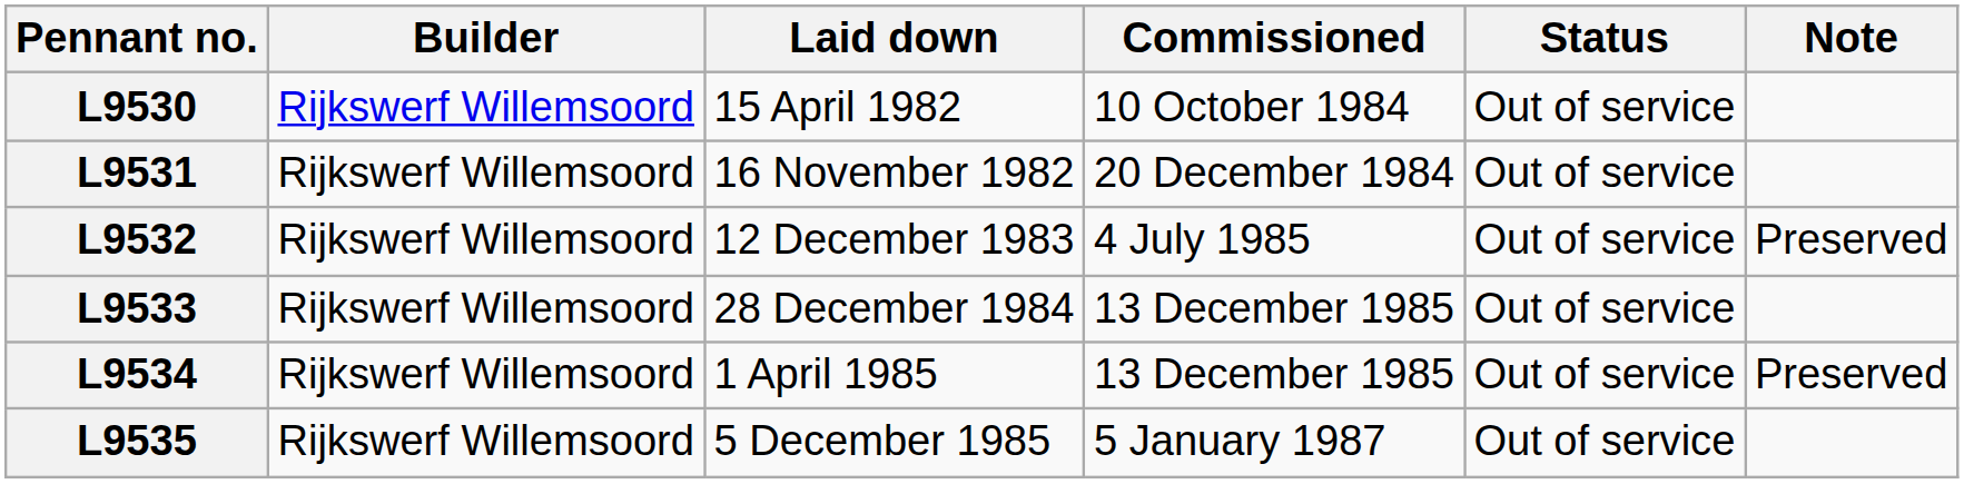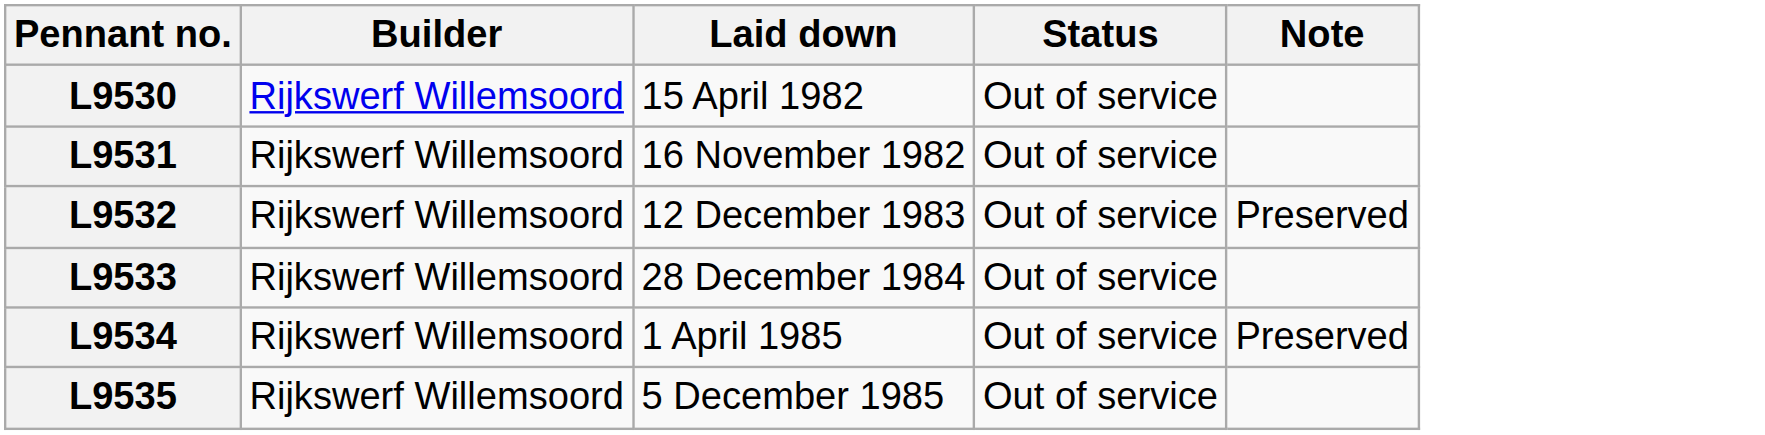 <table class="wikitable plainrowheaders">
 <tr>
 <th scope="col">Pennant no.</th>
 <th scope="col">Builder</th>
 <th scope="col">Laid down</th>
-<th scope="col">Commissioned</th>
 <th scope="col">Status</th>
 <th scope="col">Note</th>
 </tr>
 <tr>
 <th scope="row">L9530</th>
 <td><a href='#'>Rijkswerf Willemsoord</a></td>
 <td>15 April 1982</td>
-<td>10 October 1984</td>
 <td>Out of service</td>
 <td></td>
 </tr>
 <tr>
 <th scope="row">L9531</th>
 <td>Rijkswerf Willemsoord</td>
 <td>16 November 1982</td>
-<td>20 December 1984</td>
 <td>Out of service</td>
 <td></td>
 </tr>
 <tr>
 <th scope="row">L9532</th>
 <td>Rijkswerf Willemsoord</td>
 <td>12 December 1983</td>
-<td>4 July 1985</td>
 <td>Out of service</td>
 <td>Preserved</td>
 </tr>
 <tr>
 <th scope="row">L9533</th>
 <td>Rijkswerf Willemsoord</td>
 <td>28 December 1984</td>
-<td>13 December 1985</td>
 <td>Out of service</td>
 <td></td>
 </tr>
 <tr>
 <th scope="row">L9534</th>
 <td>Rijkswerf Willemsoord</td>
 <td>1 April 1985</td>
-<td>13 December 1985</td>
 <td>Out of service</td>
 <td>Preserved</td>
 </tr>
 <tr>
 <th scope="row">L9535</th>
 <td>Rijkswerf Willemsoord</td>
 <td>5 December 1985</td>
-<td>5 January 1987</td>
 <td>Out of service</td>
 <td></td>
 </tr>
 </table>
